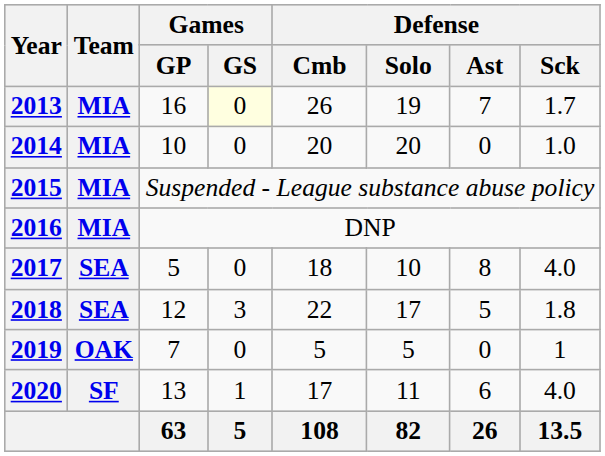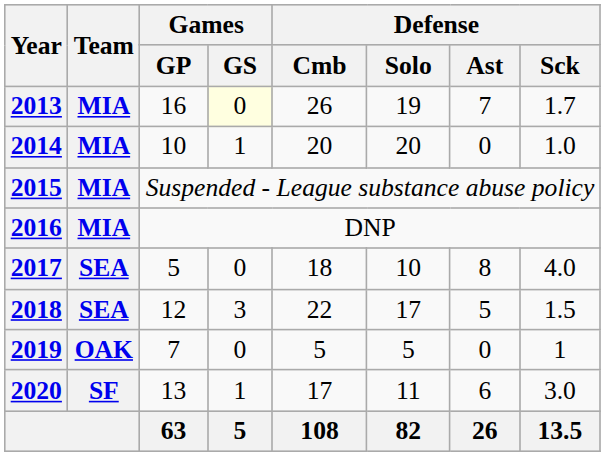 <table class="wikitable" style="text-align:center;">
 <tr>
 <th rowspan="2">Year</th>
 <th rowspan="2">Team</th>
 <th colspan="2">Games</th>
 <th colspan="4">Defense</th>
 </tr>
 <tr>
 <th>GP</th>
 <th>GS</th>
 <th>Cmb</th>
 <th>Solo</th>
 <th>Ast</th>
 <th>Sck</th>
 </tr>
 <tr>
 <th><a href='#'>2013</a></th>
 <th><a href='#'>MIA</a></th>
 <td>16</td>
 <td style="background: lightyellow;">0</td>
 <td>26</td>
 <td>19</td>
 <td>7</td>
 <td>1.7</td>
 </tr>
 <tr>
 <th><a href='#'>2014</a></th>
 <th><a href='#'>MIA</a></th>
 <td>10</td>
-<td>0</td>
+<td>1</td>
 <td>20</td>
 <td>20</td>
 <td>0</td>
 <td>1.0</td>
 </tr>
 <tr>
 <th><a href='#'>2015</a></th>
 <th><a href='#'>MIA</a></th>
 <td colspan="6"><em>Suspended - League substance abuse policy</em></td>
 </tr>
 <tr>
 <th><a href='#'>2016</a></th>
 <th><a href='#'>MIA</a></th>
 <td colspan="6">DNP</td>
 </tr>
 <tr>
 <th><a href='#'>2017</a></th>
 <th><a href='#'>SEA</a></th>
 <td>5</td>
 <td>0</td>
 <td>18</td>
 <td>10</td>
 <td>8</td>
 <td>4.0</td>
 </tr>
 <tr>
 <th><a href='#'>2018</a></th>
 <th><a href='#'>SEA</a></th>
 <td>12</td>
 <td>3</td>
 <td>22</td>
 <td>17</td>
 <td>5</td>
-<td>1.8</td>
+<td>1.5</td>
 </tr>
 <tr>
 <th><a href='#'>2019</a></th>
 <th><a href='#'>OAK</a></th>
 <td>7</td>
 <td>0</td>
 <td>5</td>
 <td>5</td>
 <td>0</td>
 <td>1</td>
 </tr>
 <tr>
 <th><a href='#'>2020</a></th>
 <th><a href='#'>SF</a></th>
 <td>13</td>
 <td>1</td>
 <td>17</td>
 <td>11</td>
 <td>6</td>
-<td>4.0</td>
+<td>3.0</td>
 </tr>
 <tr>
 <th colspan="2"></th>
 <th>63</th>
 <th>5</th>
 <th>108</th>
 <th>82</th>
 <th>26</th>
 <th>13.5</th>
 </tr>
 </table>
